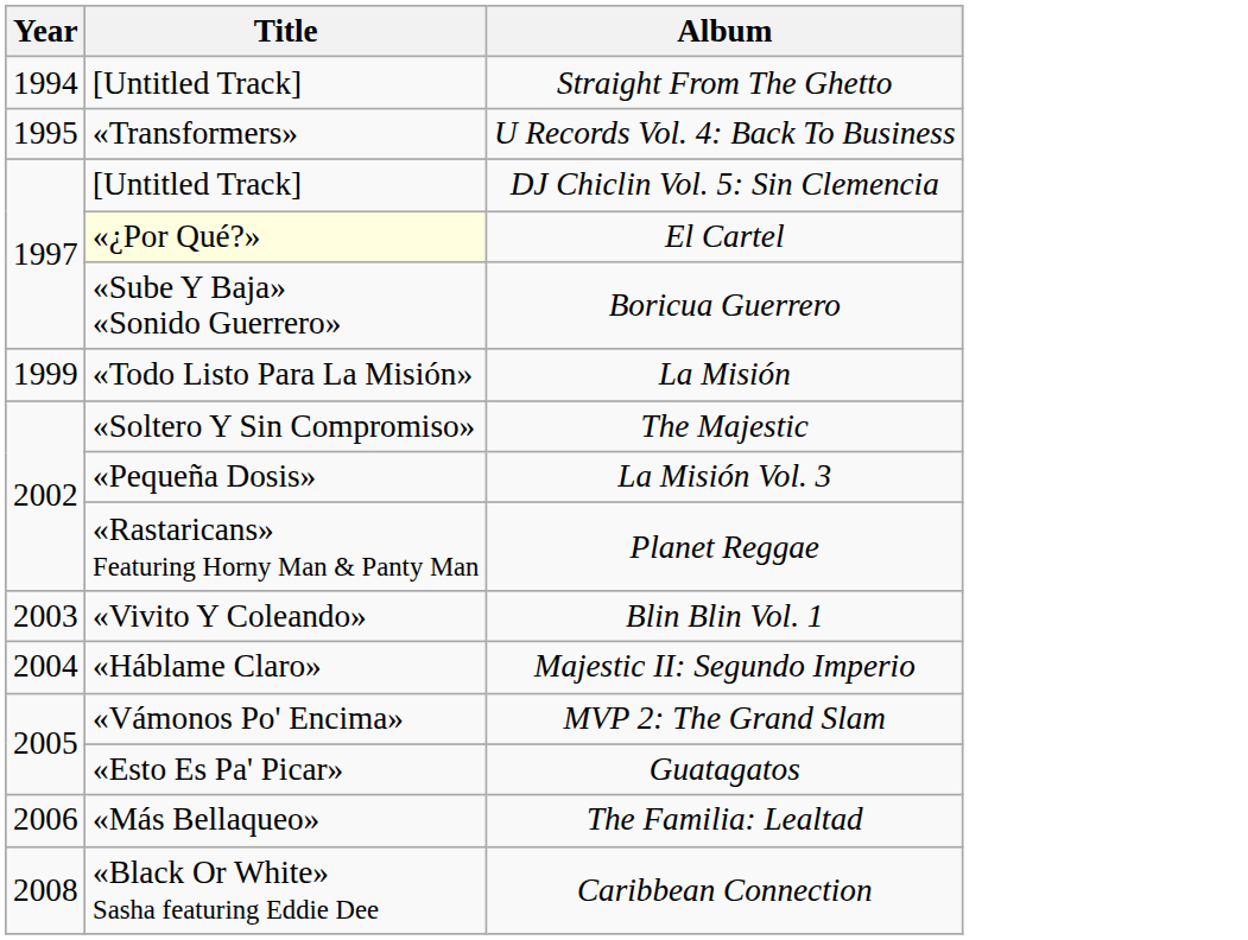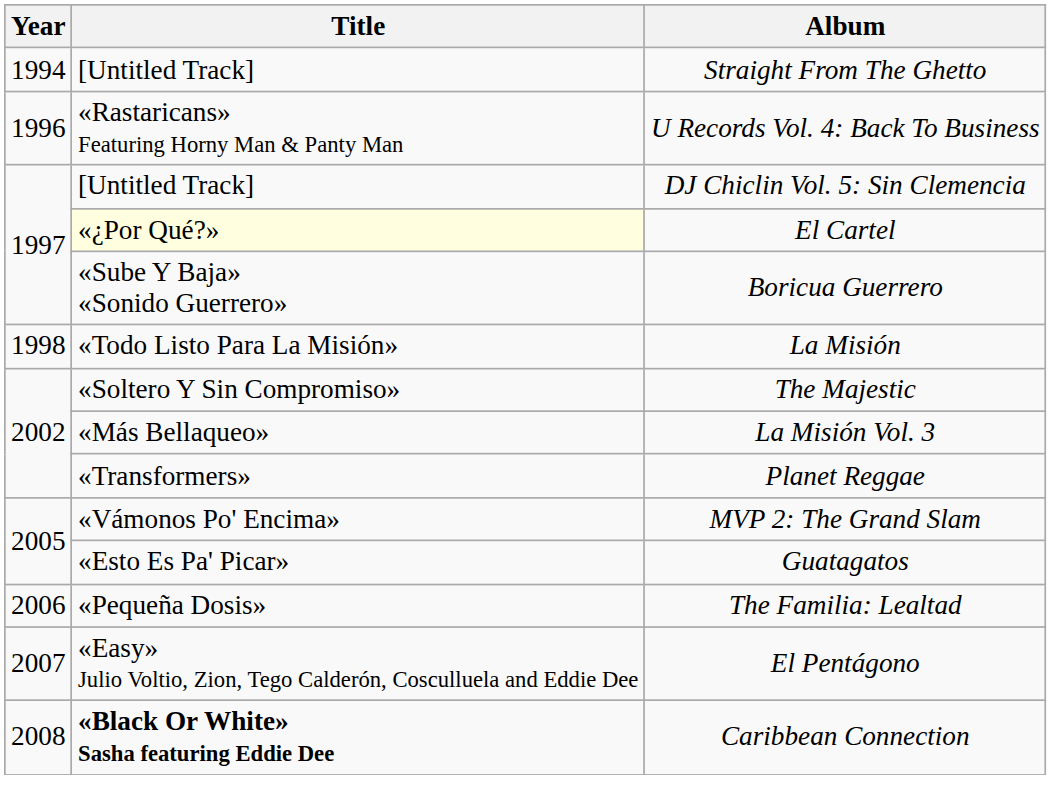 <table class="wikitable">
 <tr>
 <th align="center">Year</th>
 <th align="center">Title</th>
 <th align="center">Album</th>
 </tr>
 <tr>
 <td align="center">1994</td>
 <td>[Untitled Track]</td>
 <td align="center"><em>Straight From The Ghetto</em></td>
 </tr>
 <tr>
-<td align="center">1995</td>
-<td>«Transformers»</td>
+<td align="center">1996</td>
+<td>«Rastaricans»<br><small>Featuring Horny Man & Panty Man</small></td>
 <td align="center"><em>U Records Vol. 4: Back To Business</em></td>
 </tr>
 <tr>
 <td align="center" rowspan="3">1997</td>
 <td>[Untitled Track]</td>
 <td align="center"><em>DJ Chiclin Vol. 5: Sin Clemencia</em></td>
 </tr>
 <tr>
 <td style="background: lightyellow;">«¿Por Qué?»</td>
 <td align="center"><em>El Cartel</em></td>
 </tr>
 <tr>
 <td>«Sube Y Baja»<br>«Sonido Guerrero»</td>
 <td align="center"><em>Boricua Guerrero</em></td>
 </tr>
 <tr>
-<td align="center">1999</td>
+<td align="center">1998</td>
 <td>«Todo Listo Para La Misión»</td>
 <td align="center"><em>La Misión</em></td>
 </tr>
 <tr>
 <td align="center" rowspan="3">2002</td>
 <td>«Soltero Y Sin Compromiso»</td>
 <td align="center"><em>The Majestic</em></td>
 </tr>
 <tr>
-<td>«Pequeña Dosis»</td>
+<td>«Más Bellaqueo»</td>
 <td align="center"><em>La Misión Vol. 3</em></td>
 </tr>
 <tr>
-<td>«Rastaricans»<br><small>Featuring Horny Man & Panty Man</small></td>
+<td>«Transformers»</td>
 <td align="center"><em>Planet Reggae</em></td>
-</tr>
-<tr>
-<td align="center">2003</td>
-<td>«Vivito Y Coleando»</td>
-<td align="center"><em>Blin Blin Vol. 1</em></td>
-</tr>
-<tr>
-<td align="center">2004</td>
-<td>«Háblame Claro»</td>
-<td align="center"><em>Majestic II: Segundo Imperio</em></td>
 </tr>
 <tr>
 <td align="center" rowspan="2">2005</td>
 <td>«Vámonos Po' Encima»</td>
 <td align="center"><em>MVP 2: The Grand Slam</em></td>
 </tr>
 <tr>
 <td>«Esto Es Pa' Picar»</td>
 <td align="center"><em>Guatagatos</em></td>
 </tr>
 <tr>
 <td align="center">2006</td>
-<td>«Más Bellaqueo»</td>
+<td>«Pequeña Dosis»</td>
 <td align="center"><em>The Familia: Lealtad</em></td>
 </tr>
 <tr>
+<td align="center">2007</td>
+<td>«Easy»<br><small>Julio Voltio, Zion, Tego Calderón, Cosculluela and Eddie Dee</small></td>
+<td align="center"><em>El Pentágono</em></td>
+</tr>
+<tr>
 <td align="center">2008</td>
-<td>«Black Or White»<br><small>Sasha featuring Eddie Dee</small></td>
+<td><strong>«Black Or White»<br><small>Sasha featuring Eddie Dee</small></strong></td>
 <td align="center"><em>Caribbean Connection</em></td>
 </tr>
 </table>
